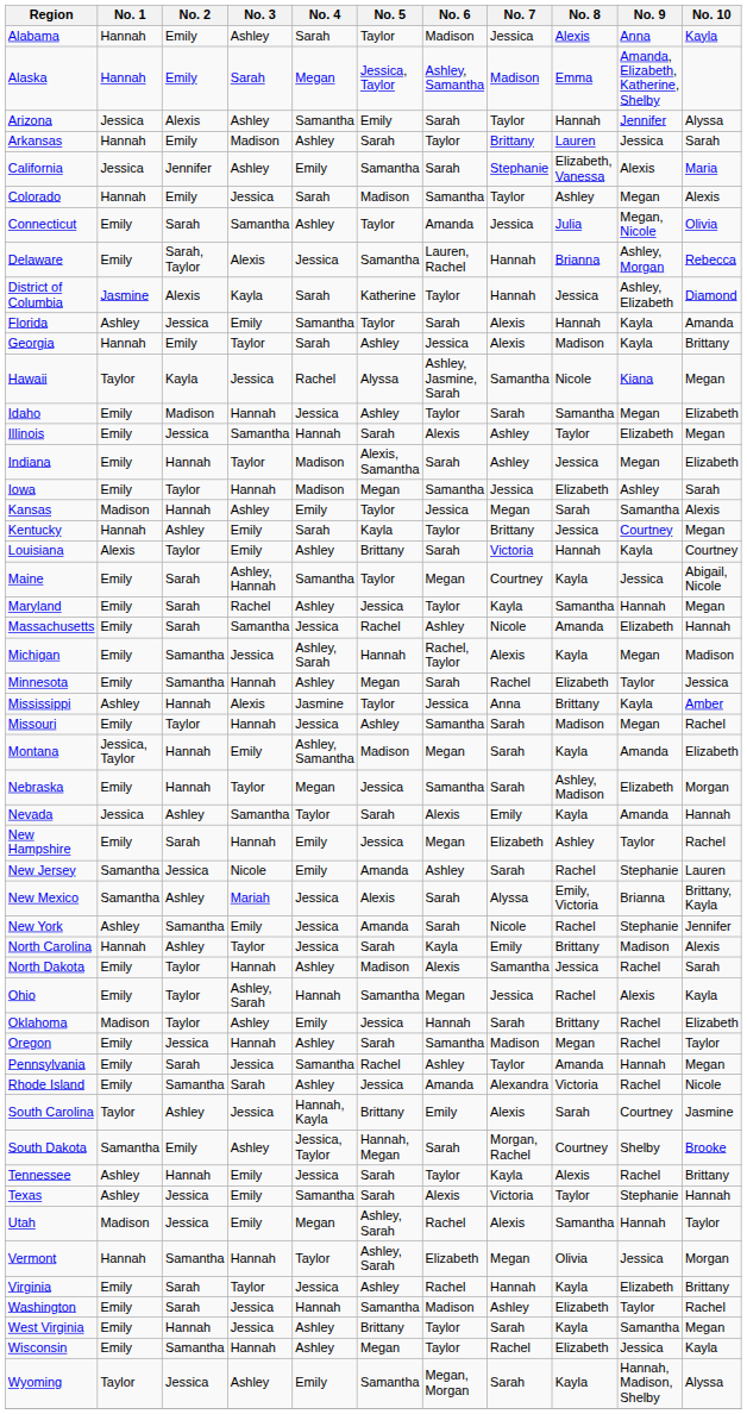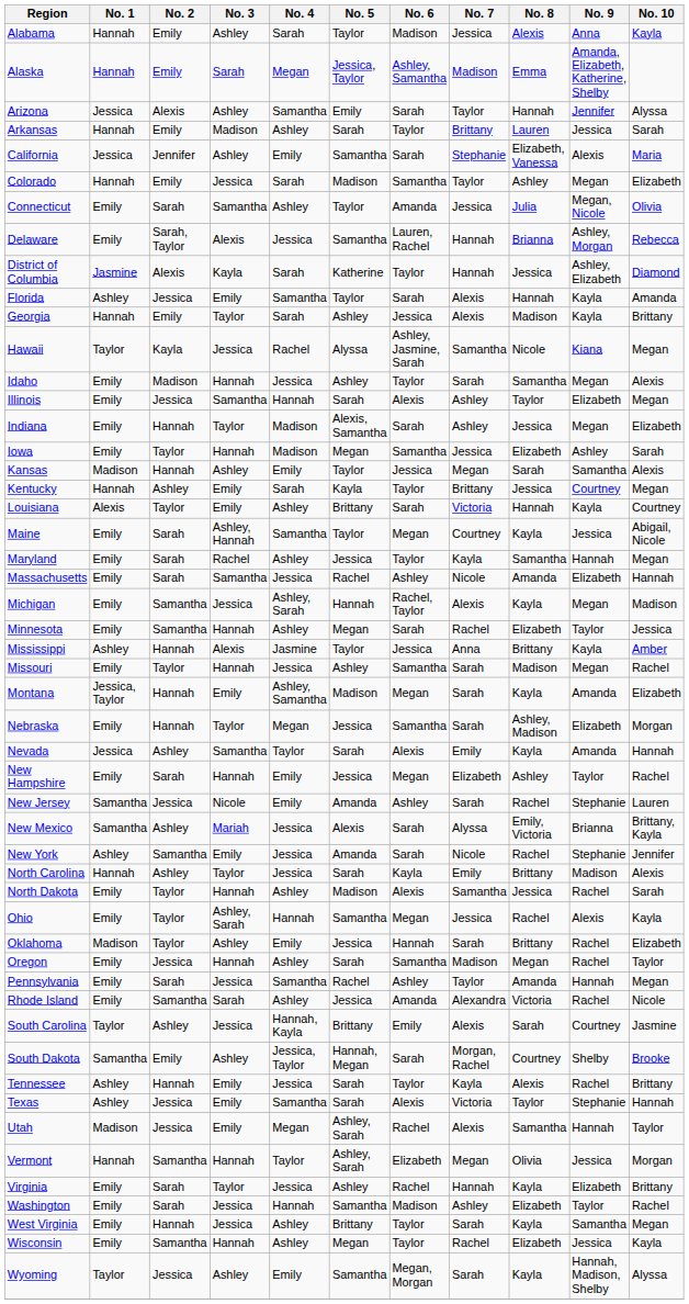 <table class="wikitable sortable mw-collapsible" style="min-width:22em">
 <tr>
 <th width=150>Region</th>
 <th>No. 1</th>
 <th>No. 2</th>
 <th>No. 3</th>
 <th>No. 4</th>
 <th>No. 5</th>
 <th>No. 6</th>
 <th>No. 7</th>
 <th>No. 8</th>
 <th>No. 9</th>
 <th>No. 10</th>
 </tr>
 <tr>
 <td><a href='#'>Alabama</a></td>
 <td>Hannah</td>
 <td>Emily</td>
 <td>Ashley</td>
 <td>Sarah</td>
 <td>Taylor</td>
 <td>Madison</td>
 <td>Jessica</td>
 <td><a href='#'>Alexis</a></td>
 <td><a href='#'>Anna</a></td>
 <td><a href='#'>Kayla</a></td>
 </tr>
 <tr>
 <td><a href='#'>Alaska</a></td>
 <td><a href='#'>Hannah</a></td>
 <td><a href='#'>Emily</a></td>
 <td><a href='#'>Sarah</a></td>
 <td><a href='#'>Megan</a></td>
 <td><a href='#'>Jessica</a>, <a href='#'>Taylor</a></td>
 <td><a href='#'>Ashley</a>, <a href='#'>Samantha</a></td>
 <td><a href='#'>Madison</a></td>
 <td><a href='#'>Emma</a></td>
 <td><a href='#'>Amanda</a>, <a href='#'>Elizabeth</a>, <a href='#'>Katherine</a>, <a href='#'>Shelby</a></td>
 </tr>
 <tr>
 <td><a href='#'>Arizona</a></td>
 <td>Jessica</td>
 <td>Alexis</td>
 <td>Ashley</td>
 <td>Samantha</td>
 <td>Emily</td>
 <td>Sarah</td>
 <td>Taylor</td>
 <td>Hannah</td>
 <td><a href='#'>Jennifer</a></td>
 <td>Alyssa</td>
 </tr>
 <tr>
 <td><a href='#'>Arkansas</a></td>
 <td>Hannah</td>
 <td>Emily</td>
 <td>Madison</td>
 <td>Ashley</td>
 <td>Sarah</td>
 <td>Taylor</td>
 <td><a href='#'>Brittany</a></td>
 <td><a href='#'>Lauren</a></td>
 <td>Jessica</td>
 <td>Sarah</td>
 </tr>
 <tr>
 <td><a href='#'>California</a></td>
 <td>Jessica</td>
 <td>Jennifer</td>
 <td>Ashley</td>
 <td>Emily</td>
 <td>Samantha</td>
 <td>Sarah</td>
 <td><a href='#'>Stephanie</a></td>
 <td>Elizabeth, <a href='#'>Vanessa</a></td>
 <td>Alexis</td>
 <td><a href='#'>Maria</a></td>
 </tr>
 <tr>
 <td><a href='#'>Colorado</a></td>
 <td>Hannah</td>
 <td>Emily</td>
 <td>Jessica</td>
 <td>Sarah</td>
 <td>Madison</td>
 <td>Samantha</td>
 <td>Taylor</td>
 <td>Ashley</td>
 <td>Megan</td>
-<td>Alexis</td>
+<td>Elizabeth</td>
 </tr>
 <tr>
 <td><a href='#'>Connecticut</a></td>
 <td>Emily</td>
 <td>Sarah</td>
 <td>Samantha</td>
 <td>Ashley</td>
 <td>Taylor</td>
 <td>Amanda</td>
 <td>Jessica</td>
 <td><a href='#'>Julia</a></td>
 <td>Megan, <a href='#'>Nicole</a></td>
 <td><a href='#'>Olivia</a></td>
 </tr>
 <tr>
 <td><a href='#'>Delaware</a></td>
 <td>Emily</td>
 <td>Sarah, Taylor</td>
 <td>Alexis</td>
 <td>Jessica</td>
 <td>Samantha</td>
 <td>Lauren, Rachel</td>
 <td>Hannah</td>
 <td><a href='#'>Brianna</a></td>
 <td>Ashley, <a href='#'>Morgan</a></td>
 <td><a href='#'>Rebecca</a></td>
 </tr>
 <tr>
 <td><a href='#'>District of Columbia</a></td>
 <td><a href='#'>Jasmine</a></td>
 <td>Alexis</td>
 <td>Kayla</td>
 <td>Sarah</td>
 <td>Katherine</td>
 <td>Taylor</td>
 <td>Hannah</td>
 <td>Jessica</td>
 <td>Ashley, Elizabeth</td>
 <td><a href='#'>Diamond</a></td>
 </tr>
 <tr>
 <td><a href='#'>Florida</a></td>
 <td>Ashley</td>
 <td>Jessica</td>
 <td>Emily</td>
 <td>Samantha</td>
 <td>Taylor</td>
 <td>Sarah</td>
 <td>Alexis</td>
 <td>Hannah</td>
 <td>Kayla</td>
 <td>Amanda</td>
 </tr>
 <tr>
 <td><a href='#'>Georgia</a></td>
 <td>Hannah</td>
 <td>Emily</td>
 <td>Taylor</td>
 <td>Sarah</td>
 <td>Ashley</td>
 <td>Jessica</td>
 <td>Alexis</td>
 <td>Madison</td>
 <td>Kayla</td>
 <td>Brittany</td>
 </tr>
 <tr>
 <td><a href='#'>Hawaii</a></td>
 <td>Taylor</td>
 <td>Kayla</td>
 <td>Jessica</td>
 <td>Rachel</td>
 <td>Alyssa</td>
 <td>Ashley, Jasmine, Sarah</td>
 <td>Samantha</td>
 <td>Nicole</td>
 <td><a href='#'>Kiana</a></td>
 <td>Megan</td>
 </tr>
 <tr>
 <td><a href='#'>Idaho</a></td>
 <td>Emily</td>
 <td>Madison</td>
 <td>Hannah</td>
 <td>Jessica</td>
 <td>Ashley</td>
 <td>Taylor</td>
 <td>Sarah</td>
 <td>Samantha</td>
 <td>Megan</td>
-<td>Elizabeth</td>
+<td>Alexis</td>
 </tr>
 <tr>
 <td><a href='#'>Illinois</a></td>
 <td>Emily</td>
 <td>Jessica</td>
 <td>Samantha</td>
 <td>Hannah</td>
 <td>Sarah</td>
 <td>Alexis</td>
 <td>Ashley</td>
 <td>Taylor</td>
 <td>Elizabeth</td>
 <td>Megan</td>
 </tr>
 <tr>
 <td><a href='#'>Indiana</a></td>
 <td>Emily</td>
 <td>Hannah</td>
 <td>Taylor</td>
 <td>Madison</td>
 <td>Alexis, Samantha</td>
 <td>Sarah</td>
 <td>Ashley</td>
 <td>Jessica</td>
 <td>Megan</td>
 <td>Elizabeth</td>
 </tr>
 <tr>
 <td><a href='#'>Iowa</a></td>
 <td>Emily</td>
 <td>Taylor</td>
 <td>Hannah</td>
 <td>Madison</td>
 <td>Megan</td>
 <td>Samantha</td>
 <td>Jessica</td>
 <td>Elizabeth</td>
 <td>Ashley</td>
 <td>Sarah</td>
 </tr>
 <tr>
 <td><a href='#'>Kansas</a></td>
 <td>Madison</td>
 <td>Hannah</td>
 <td>Ashley</td>
 <td>Emily</td>
 <td>Taylor</td>
 <td>Jessica</td>
 <td>Megan</td>
 <td>Sarah</td>
 <td>Samantha</td>
 <td>Alexis</td>
 </tr>
 <tr>
 <td><a href='#'>Kentucky</a></td>
 <td>Hannah</td>
 <td>Ashley</td>
 <td>Emily</td>
 <td>Sarah</td>
 <td>Kayla</td>
 <td>Taylor</td>
 <td>Brittany</td>
 <td>Jessica</td>
 <td><a href='#'>Courtney</a></td>
 <td>Megan</td>
 </tr>
 <tr>
 <td><a href='#'>Louisiana</a></td>
 <td>Alexis</td>
 <td>Taylor</td>
 <td>Emily</td>
 <td>Ashley</td>
 <td>Brittany</td>
 <td>Sarah</td>
 <td><a href='#'>Victoria</a></td>
 <td>Hannah</td>
 <td>Kayla</td>
 <td>Courtney</td>
 </tr>
 <tr>
 <td><a href='#'>Maine</a></td>
 <td>Emily</td>
 <td>Sarah</td>
 <td>Ashley, Hannah</td>
 <td>Samantha</td>
 <td>Taylor</td>
 <td>Megan</td>
 <td>Courtney</td>
 <td>Kayla</td>
 <td>Jessica</td>
 <td>Abigail, Nicole</td>
 </tr>
 <tr>
 <td><a href='#'>Maryland</a></td>
 <td>Emily</td>
 <td>Sarah</td>
 <td>Rachel</td>
 <td>Ashley</td>
 <td>Jessica</td>
 <td>Taylor</td>
 <td>Kayla</td>
 <td>Samantha</td>
 <td>Hannah</td>
 <td>Megan</td>
 </tr>
 <tr>
 <td><a href='#'>Massachusetts</a></td>
 <td>Emily</td>
 <td>Sarah</td>
 <td>Samantha</td>
 <td>Jessica</td>
 <td>Rachel</td>
 <td>Ashley</td>
 <td>Nicole</td>
 <td>Amanda</td>
 <td>Elizabeth</td>
 <td>Hannah</td>
 </tr>
 <tr>
 <td><a href='#'>Michigan</a></td>
 <td>Emily</td>
 <td>Samantha</td>
 <td>Jessica</td>
 <td>Ashley, Sarah</td>
 <td>Hannah</td>
 <td>Rachel, Taylor</td>
 <td>Alexis</td>
 <td>Kayla</td>
 <td>Megan</td>
 <td>Madison</td>
 </tr>
 <tr>
 <td><a href='#'>Minnesota</a></td>
 <td>Emily</td>
 <td>Samantha</td>
 <td>Hannah</td>
 <td>Ashley</td>
 <td>Megan</td>
 <td>Sarah</td>
 <td>Rachel</td>
 <td>Elizabeth</td>
 <td>Taylor</td>
 <td>Jessica</td>
 </tr>
 <tr>
 <td><a href='#'>Mississippi</a></td>
 <td>Ashley</td>
 <td>Hannah</td>
 <td>Alexis</td>
 <td>Jasmine</td>
 <td>Taylor</td>
 <td>Jessica</td>
 <td>Anna</td>
 <td>Brittany</td>
 <td>Kayla</td>
 <td><a href='#'>Amber</a></td>
 </tr>
 <tr>
 <td><a href='#'>Missouri</a></td>
 <td>Emily</td>
 <td>Taylor</td>
 <td>Hannah</td>
 <td>Jessica</td>
 <td>Ashley</td>
 <td>Samantha</td>
 <td>Sarah</td>
 <td>Madison</td>
 <td>Megan</td>
 <td>Rachel</td>
 </tr>
 <tr>
 <td><a href='#'>Montana</a></td>
 <td>Jessica, Taylor</td>
 <td>Hannah</td>
 <td>Emily</td>
 <td>Ashley, Samantha</td>
 <td>Madison</td>
 <td>Megan</td>
 <td>Sarah</td>
 <td>Kayla</td>
 <td>Amanda</td>
 <td>Elizabeth</td>
 </tr>
 <tr>
 <td><a href='#'>Nebraska</a></td>
 <td>Emily</td>
 <td>Hannah</td>
 <td>Taylor</td>
 <td>Megan</td>
 <td>Jessica</td>
 <td>Samantha</td>
 <td>Sarah</td>
 <td>Ashley, Madison</td>
 <td>Elizabeth</td>
 <td>Morgan</td>
 </tr>
 <tr>
 <td><a href='#'>Nevada</a></td>
 <td>Jessica</td>
 <td>Ashley</td>
 <td>Samantha</td>
 <td>Taylor</td>
 <td>Sarah</td>
 <td>Alexis</td>
 <td>Emily</td>
 <td>Kayla</td>
 <td>Amanda</td>
 <td>Hannah</td>
 </tr>
 <tr>
 <td><a href='#'>New Hampshire</a></td>
 <td>Emily</td>
 <td>Sarah</td>
 <td>Hannah</td>
 <td>Emily</td>
 <td>Jessica</td>
 <td>Megan</td>
 <td>Elizabeth</td>
 <td>Ashley</td>
 <td>Taylor</td>
 <td>Rachel</td>
 </tr>
 <tr>
 <td><a href='#'>New Jersey</a></td>
 <td>Samantha</td>
 <td>Jessica</td>
 <td>Nicole</td>
 <td>Emily</td>
 <td>Amanda</td>
 <td>Ashley</td>
 <td>Sarah</td>
 <td>Rachel</td>
 <td>Stephanie</td>
 <td>Lauren</td>
 </tr>
 <tr>
 <td><a href='#'>New Mexico</a></td>
 <td>Samantha</td>
 <td>Ashley</td>
 <td><a href='#'>Mariah</a></td>
 <td>Jessica</td>
 <td>Alexis</td>
 <td>Sarah</td>
 <td>Alyssa</td>
 <td>Emily, Victoria</td>
 <td>Brianna</td>
 <td>Brittany, Kayla</td>
 </tr>
 <tr>
 <td><a href='#'>New York</a></td>
 <td>Ashley</td>
 <td>Samantha</td>
 <td>Emily</td>
 <td>Jessica</td>
 <td>Amanda</td>
 <td>Sarah</td>
 <td>Nicole</td>
 <td>Rachel</td>
 <td>Stephanie</td>
 <td>Jennifer</td>
 </tr>
 <tr>
 <td><a href='#'>North Carolina</a></td>
 <td>Hannah</td>
 <td>Ashley</td>
 <td>Taylor</td>
 <td>Jessica</td>
 <td>Sarah</td>
 <td>Kayla</td>
 <td>Emily</td>
 <td>Brittany</td>
 <td>Madison</td>
 <td>Alexis</td>
 </tr>
 <tr>
 <td><a href='#'>North Dakota</a></td>
 <td>Emily</td>
 <td>Taylor</td>
 <td>Hannah</td>
 <td>Ashley</td>
 <td>Madison</td>
 <td>Alexis</td>
 <td>Samantha</td>
 <td>Jessica</td>
 <td>Rachel</td>
 <td>Sarah</td>
 </tr>
 <tr>
 <td><a href='#'>Ohio</a></td>
 <td>Emily</td>
 <td>Taylor</td>
 <td>Ashley, Sarah</td>
 <td>Hannah</td>
 <td>Samantha</td>
 <td>Megan</td>
 <td>Jessica</td>
 <td>Rachel</td>
 <td>Alexis</td>
 <td>Kayla</td>
 </tr>
 <tr>
 <td><a href='#'>Oklahoma</a></td>
 <td>Madison</td>
 <td>Taylor</td>
 <td>Ashley</td>
 <td>Emily</td>
 <td>Jessica</td>
 <td>Hannah</td>
 <td>Sarah</td>
 <td>Brittany</td>
 <td>Rachel</td>
 <td>Elizabeth</td>
 </tr>
 <tr>
 <td><a href='#'>Oregon</a></td>
 <td>Emily</td>
 <td>Jessica</td>
 <td>Hannah</td>
 <td>Ashley</td>
 <td>Sarah</td>
 <td>Samantha</td>
 <td>Madison</td>
 <td>Megan</td>
 <td>Rachel</td>
 <td>Taylor</td>
 </tr>
 <tr>
 <td><a href='#'>Pennsylvania</a></td>
 <td>Emily</td>
 <td>Sarah</td>
 <td>Jessica</td>
 <td>Samantha</td>
 <td>Rachel</td>
 <td>Ashley</td>
 <td>Taylor</td>
 <td>Amanda</td>
 <td>Hannah</td>
 <td>Megan</td>
 </tr>
 <tr>
 <td><a href='#'>Rhode Island</a></td>
 <td>Emily</td>
 <td>Samantha</td>
 <td>Sarah</td>
 <td>Ashley</td>
 <td>Jessica</td>
 <td>Amanda</td>
 <td>Alexandra</td>
 <td>Victoria</td>
 <td>Rachel</td>
 <td>Nicole</td>
 </tr>
 <tr>
 <td><a href='#'>South Carolina</a></td>
 <td>Taylor</td>
 <td>Ashley</td>
 <td>Jessica</td>
 <td>Hannah, Kayla</td>
 <td>Brittany</td>
 <td>Emily</td>
 <td>Alexis</td>
 <td>Sarah</td>
 <td>Courtney</td>
 <td>Jasmine</td>
 </tr>
 <tr>
 <td><a href='#'>South Dakota</a></td>
 <td>Samantha</td>
 <td>Emily</td>
 <td>Ashley</td>
 <td>Jessica, Taylor</td>
 <td>Hannah, Megan</td>
 <td>Sarah</td>
 <td>Morgan, Rachel</td>
 <td>Courtney</td>
 <td>Shelby</td>
 <td><a href='#'>Brooke</a></td>
 </tr>
 <tr>
 <td><a href='#'>Tennessee</a></td>
 <td>Ashley</td>
 <td>Hannah</td>
 <td>Emily</td>
 <td>Jessica</td>
 <td>Sarah</td>
 <td>Taylor</td>
 <td>Kayla</td>
 <td>Alexis</td>
 <td>Rachel</td>
 <td>Brittany</td>
 </tr>
 <tr>
 <td><a href='#'>Texas</a></td>
 <td>Ashley</td>
 <td>Jessica</td>
 <td>Emily</td>
 <td>Samantha</td>
 <td>Sarah</td>
 <td>Alexis</td>
 <td>Victoria</td>
 <td>Taylor</td>
 <td>Stephanie</td>
 <td>Hannah</td>
 </tr>
 <tr>
 <td><a href='#'>Utah</a></td>
 <td>Madison</td>
 <td>Jessica</td>
 <td>Emily</td>
 <td>Megan</td>
 <td>Ashley, Sarah</td>
 <td>Rachel</td>
 <td>Alexis</td>
 <td>Samantha</td>
 <td>Hannah</td>
 <td>Taylor</td>
 </tr>
 <tr>
 <td><a href='#'>Vermont</a></td>
 <td>Hannah</td>
 <td>Samantha</td>
 <td>Hannah</td>
 <td>Taylor</td>
 <td>Ashley, Sarah</td>
 <td>Elizabeth</td>
 <td>Megan</td>
 <td>Olivia</td>
 <td>Jessica</td>
 <td>Morgan</td>
 </tr>
 <tr>
 <td><a href='#'>Virginia</a></td>
 <td>Emily</td>
 <td>Sarah</td>
 <td>Taylor</td>
 <td>Jessica</td>
 <td>Ashley</td>
 <td>Rachel</td>
 <td>Hannah</td>
 <td>Kayla</td>
 <td>Elizabeth</td>
 <td>Brittany</td>
 </tr>
 <tr>
 <td><a href='#'>Washington</a></td>
 <td>Emily</td>
 <td>Sarah</td>
 <td>Jessica</td>
 <td>Hannah</td>
 <td>Samantha</td>
 <td>Madison</td>
 <td>Ashley</td>
 <td>Elizabeth</td>
 <td>Taylor</td>
 <td>Rachel</td>
 </tr>
 <tr>
 <td><a href='#'>West Virginia</a></td>
 <td>Emily</td>
 <td>Hannah</td>
 <td>Jessica</td>
 <td>Ashley</td>
 <td>Brittany</td>
 <td>Taylor</td>
 <td>Sarah</td>
 <td>Kayla</td>
 <td>Samantha</td>
 <td>Megan</td>
 </tr>
 <tr>
 <td><a href='#'>Wisconsin</a></td>
 <td>Emily</td>
 <td>Samantha</td>
 <td>Hannah</td>
 <td>Ashley</td>
 <td>Megan</td>
 <td>Taylor</td>
 <td>Rachel</td>
 <td>Elizabeth</td>
 <td>Jessica</td>
 <td>Kayla</td>
 </tr>
 <tr>
 <td><a href='#'>Wyoming</a></td>
 <td>Taylor</td>
 <td>Jessica</td>
 <td>Ashley</td>
 <td>Emily</td>
 <td>Samantha</td>
 <td>Megan, Morgan</td>
 <td>Sarah</td>
 <td>Kayla</td>
 <td>Hannah, Madison, Shelby</td>
 <td>Alyssa</td>
 </tr>
 <tr>
 </tr>
 </table>
